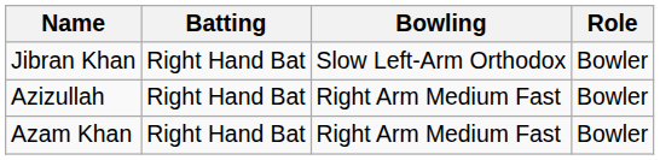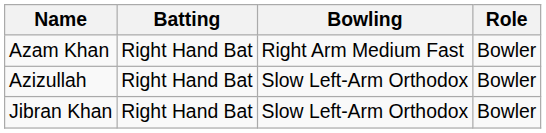 <table class="wikitable">
 <tr>
 <th>Name</th>
 <th>Batting</th>
 <th>Bowling</th>
 <th>Role</th>
 </tr>
 <tr>
+<td>Azam Khan</td>
+<td>Right Hand Bat</td>
+<td>Right Arm Medium Fast</td>
+<td>Bowler</td>
+</tr>
+<tr>
+<td>Azizullah</td>
+<td>Right Hand Bat</td>
+<td>Slow Left-Arm Orthodox</td>
+<td>Bowler</td>
+</tr>
+<tr>
 <td>Jibran Khan</td>
 <td>Right Hand Bat</td>
 <td>Slow Left-Arm Orthodox</td>
 <td>Bowler</td>
 </tr>
-<tr>
-<td>Azizullah</td>
-<td>Right Hand Bat</td>
-<td>Right Arm Medium Fast</td>
-<td>Bowler</td>
-</tr>
-<tr>
-<td>Azam Khan</td>
-<td>Right Hand Bat</td>
-<td>Right Arm Medium Fast</td>
-<td>Bowler</td>
-</tr>
 </table>
